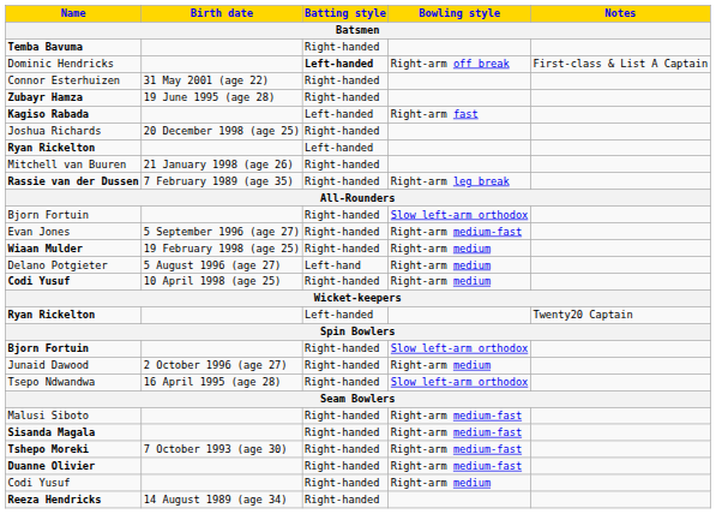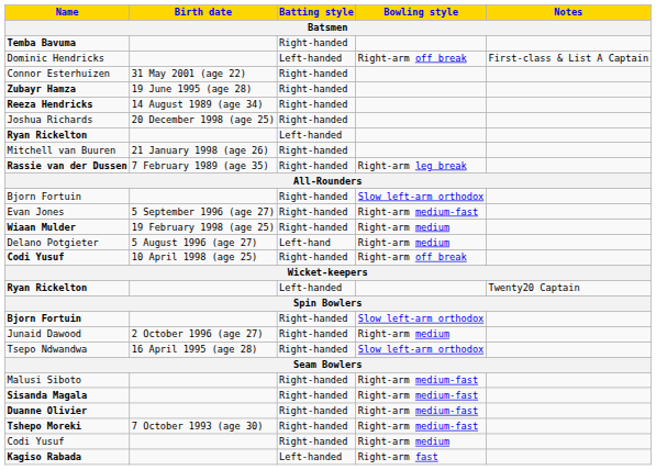 <table class="wikitable" style="font-size:95%;">
 <tr>
 <th style="background:gold; color:blue" align=right>Name</th>
 <th style="background:gold; color:blue" align=right>Birth date</th>
 <th style="background:gold; color:blue" align=right>Batting style</th>
 <th style="background:gold; color:blue" align=right>Bowling style</th>
 <th style="background:gold; color:blue" align=right>Notes</th>
 </tr>
 <tr>
 <th colspan="5">Batsmen</th>
 </tr>
 <tr>
 <td><strong>Temba Bavuma</strong></td>
 <td></td>
 <td>Right-handed</td>
 <td></td>
 <td></td>
 </tr>
 <tr>
 <td>Dominic Hendricks</td>
 <td></td>
-<td><strong>Left-handed</strong></td>
+<td>Left-handed</td>
 <td>Right-arm <a href='#'>off break</a></td>
 <td>First-class & List A Captain</td>
 </tr>
 <tr>
 <td>Connor Esterhuizen</td>
 <td>31 May 2001 (age 22)</td>
 <td>Right-handed</td>
 <td></td>
 <td></td>
 </tr>
 <tr>
 <td><strong>Zubayr Hamza</strong></td>
 <td>19 June 1995 (age 28)</td>
 <td>Right-handed</td>
 <td></td>
 <td></td>
 </tr>
 <tr>
-<td><strong>Kagiso Rabada</strong></td>
+<td><strong>Reeza Hendricks</strong></td>
+<td>14 August 1989 (age 34)</td>
+<td>Right-handed</td>
 <td></td>
-<td>Left-handed</td>
-<td>Right-arm <a href='#'>fast</a></td>
 <td></td>
 </tr>
 <tr>
 <td>Joshua Richards</td>
 <td>20 December 1998 (age 25)</td>
 <td>Right-handed</td>
 <td></td>
 <td></td>
 </tr>
 <tr>
 <td><strong>Ryan Rickelton</strong></td>
 <td></td>
 <td>Left-handed</td>
 <td></td>
 <td></td>
 </tr>
 <tr>
 <td>Mitchell van Buuren</td>
 <td>21 January 1998 (age 26)</td>
 <td>Right-handed</td>
 <td></td>
 <td></td>
 </tr>
 <tr>
 <td><strong>Rassie van der Dussen</strong></td>
 <td>7 February 1989 (age 35)</td>
 <td>Right-handed</td>
 <td>Right-arm <a href='#'>leg break</a></td>
 <td></td>
 </tr>
 <tr>
 <th colspan="5">All-Rounders</th>
 </tr>
 <tr>
 <td>Bjorn Fortuin</td>
 <td></td>
 <td>Right-handed</td>
 <td><a href='#'>Slow left-arm orthodox</a></td>
 <td></td>
 </tr>
 <tr>
 <td>Evan Jones</td>
 <td>5 September 1996 (age 27)</td>
 <td>Right-handed</td>
 <td>Right-arm <a href='#'>medium-fast</a></td>
 <td></td>
 </tr>
 <tr>
 <td><strong>Wiaan Mulder</strong></td>
 <td>19 February 1998 (age 25)</td>
 <td>Right-handed</td>
 <td>Right-arm <a href='#'>medium</a></td>
 <td></td>
 </tr>
 <tr>
 <td>Delano Potgieter</td>
 <td>5 August 1996 (age 27)</td>
 <td>Left-hand</td>
 <td>Right-arm <a href='#'>medium</a></td>
 <td></td>
 </tr>
 <tr>
 <td><strong>Codi Yusuf</strong></td>
 <td>10 April 1998 (age 25)</td>
 <td>Right-handed</td>
-<td>Right-arm <a href='#'>medium</a></td>
+<td>Right-arm <a href='#'>off break</a></td>
 <td></td>
 </tr>
 <tr>
 <th colspan="5">Wicket-keepers</th>
 </tr>
 <tr>
 <td><strong>Ryan Rickelton</strong></td>
 <td></td>
 <td>Left-handed</td>
 <td></td>
 <td>Twenty20 Captain</td>
 </tr>
 <tr>
 <th colspan="5">Spin Bowlers</th>
 </tr>
 <tr>
 <td><strong>Bjorn Fortuin</strong></td>
 <td></td>
 <td>Right-handed</td>
 <td><a href='#'>Slow left-arm orthodox</a></td>
 <td></td>
 </tr>
 <tr>
 <td>Junaid Dawood</td>
 <td>2 October 1996 (age 27)</td>
 <td>Right-handed</td>
 <td>Right-arm <a href='#'>medium</a></td>
 <td></td>
 </tr>
 <tr>
 <td>Tsepo Ndwandwa</td>
 <td>16 April 1995 (age 28)</td>
 <td>Right-handed</td>
 <td><a href='#'>Slow left-arm orthodox</a></td>
 <td></td>
 </tr>
 <tr>
 <th colspan="5">Seam Bowlers</th>
 </tr>
 <tr>
 <td>Malusi Siboto</td>
 <td></td>
 <td>Right-handed</td>
 <td>Right-arm <a href='#'>medium-fast</a></td>
 <td></td>
 </tr>
 <tr>
 <td><strong>Sisanda Magala</strong></td>
 <td></td>
 <td>Right-handed</td>
 <td>Right-arm <a href='#'>medium-fast</a></td>
 <td></td>
 </tr>
 <tr>
-<td><strong>Tshepo Moreki</strong></td>
-<td>7 October 1993 (age 30)</td>
+<td><strong>Duanne Olivier</strong></td>
+<td></td>
 <td>Right-handed</td>
 <td>Right-arm <a href='#'>medium-fast</a></td>
 <td></td>
 </tr>
 <tr>
-<td><strong>Duanne Olivier</strong></td>
-<td></td>
+<td><strong>Tshepo Moreki</strong></td>
+<td>7 October 1993 (age 30)</td>
 <td>Right-handed</td>
 <td>Right-arm <a href='#'>medium-fast</a></td>
 <td></td>
 </tr>
 <tr>
 <td>Codi Yusuf</td>
 <td></td>
 <td>Right-handed</td>
 <td>Right-arm <a href='#'>medium</a></td>
 <td></td>
 </tr>
 <tr>
-<td><strong>Reeza Hendricks</strong></td>
-<td>14 August 1989 (age 34)</td>
-<td>Right-handed</td>
+<td><strong>Kagiso Rabada</strong></td>
 <td></td>
+<td>Left-handed</td>
+<td>Right-arm <a href='#'>fast</a></td>
 <td></td>
 </tr>
 </table>
